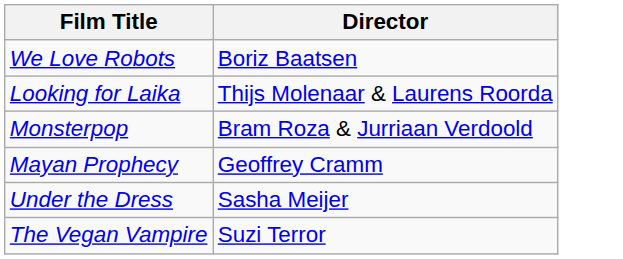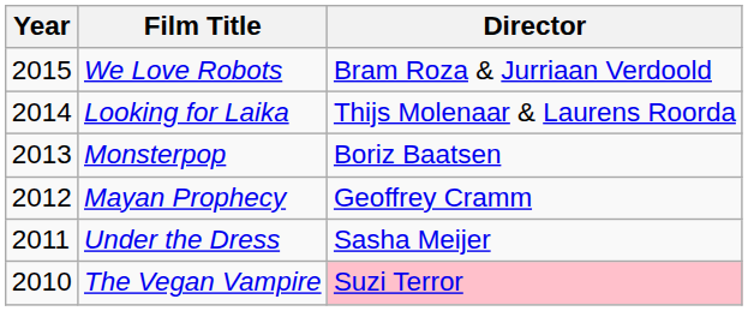 <table class="wikitable">
 <tr>
+<th>Year</th>
 <th>Film Title</th>
 <th>Director</th>
 </tr>
 <tr>
+<td>2015</td>
 <td><em><a href='#'>We Love Robots</a></em></td>
-<td><a href='#'>Boriz Baatsen</a></td>
+<td><a href='#'>Bram Roza</a> & <a href='#'>Jurriaan Verdoold</a></td>
 </tr>
 <tr>
+<td>2014</td>
 <td><em><a href='#'>Looking for Laika</a></em></td>
 <td><a href='#'>Thijs Molenaar</a> & <a href='#'>Laurens Roorda</a></td>
 </tr>
 <tr>
+<td>2013</td>
 <td><em><a href='#'>Monsterpop</a></em></td>
-<td><a href='#'>Bram Roza</a> & <a href='#'>Jurriaan Verdoold</a></td>
+<td><a href='#'>Boriz Baatsen</a></td>
 </tr>
 <tr>
+<td>2012</td>
 <td><em><a href='#'>Mayan Prophecy</a></em></td>
 <td><a href='#'>Geoffrey Cramm</a></td>
 </tr>
 <tr>
+<td>2011</td>
 <td><em><a href='#'>Under the Dress</a></em></td>
 <td><a href='#'>Sasha Meijer</a></td>
 </tr>
 <tr>
+<td>2010</td>
 <td><em><a href='#'>The Vegan Vampire</a></em></td>
-<td><a href='#'>Suzi Terror</a></td>
+<td style="background: pink;"><a href='#'>Suzi Terror</a></td>
 </tr>
 </table>
